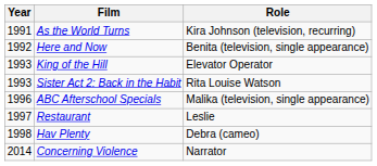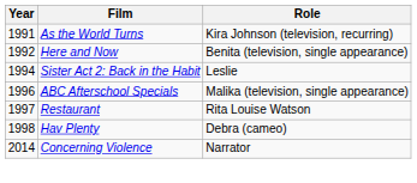 <table class="wikitable sortable">
 <tr>
 <th scope="col">Year</th>
 <th scope="col">Film</th>
 <th scope="col">Role</th>
 </tr>
 <tr>
 <td>1991</td>
 <td scope="row"><em><a href='#'>As the World Turns</a></em></td>
 <td>Kira Johnson (television, recurring)</td>
 </tr>
 <tr>
 <td>1992</td>
 <td scope="row"><em><a href='#'>Here and Now</a></em></td>
 <td>Benita (television, single appearance)</td>
 </tr>
 <tr>
-<td>1993</td>
-<td scope="row"><em><a href='#'>King of the Hill</a></em></td>
-<td>Elevator Operator</td>
-</tr>
-<tr>
-<td>1993</td>
+<td>1994</td>
 <td scope="row"><em><a href='#'>Sister Act 2: Back in the Habit</a></em></td>
-<td>Rita Louise Watson</td>
+<td>Leslie</td>
 </tr>
 <tr>
 <td>1996</td>
 <td scope="row"><em><a href='#'>ABC Afterschool Specials</a></em></td>
 <td>Malika (television, single appearance)</td>
 </tr>
 <tr>
 <td>1997</td>
 <td scope="row"><em><a href='#'>Restaurant</a></em></td>
-<td>Leslie</td>
+<td>Rita Louise Watson</td>
 </tr>
 <tr>
 <td>1998</td>
 <td scope="row"><em><a href='#'>Hav Plenty</a></em></td>
 <td>Debra (cameo)</td>
 </tr>
 <tr>
 <td>2014</td>
 <td scope="row"><em><a href='#'>Concerning Violence</a></em></td>
 <td>Narrator</td>
 </tr>
 </table>
